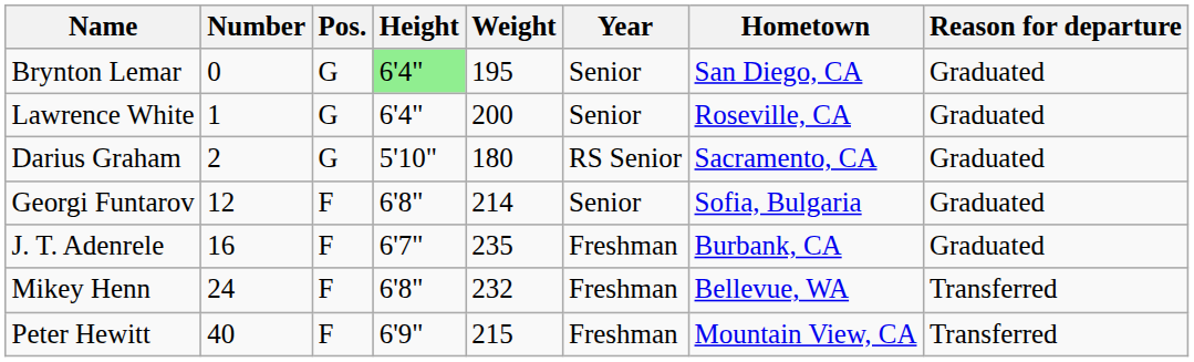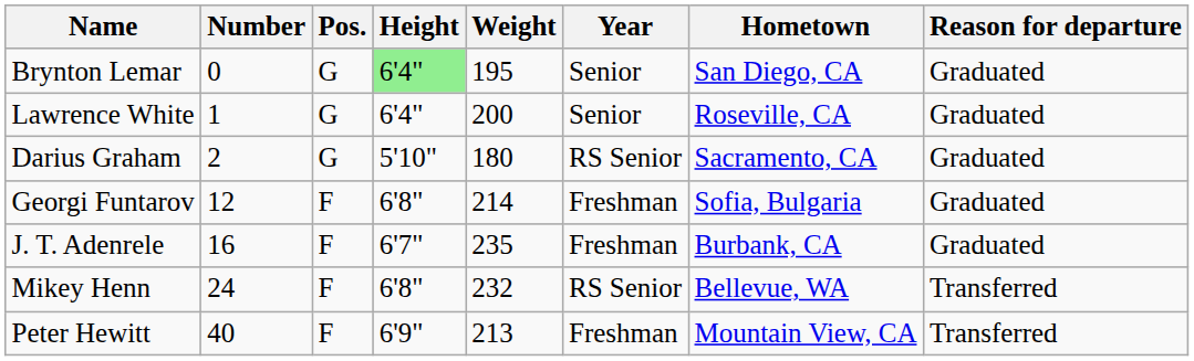 <table class="wikitable sortable" border="1">
 <tr>
 <th>Name</th>
 <th>Number</th>
 <th>Pos.</th>
 <th>Height</th>
 <th>Weight</th>
 <th>Year</th>
 <th>Hometown</th>
 <th class="unsortable">Reason for departure</th>
 </tr>
 <tr>
 <td>Brynton Lemar</td>
 <td>0</td>
 <td>G</td>
 <td style="background: lightgreen;">6'4"</td>
 <td>195</td>
 <td>Senior</td>
 <td><a href='#'>San Diego, CA</a></td>
 <td>Graduated</td>
 </tr>
 <tr>
 <td>Lawrence White</td>
 <td>1</td>
 <td>G</td>
 <td>6'4"</td>
 <td>200</td>
 <td>Senior</td>
 <td><a href='#'>Roseville, CA</a></td>
 <td>Graduated</td>
 </tr>
 <tr>
 <td>Darius Graham</td>
 <td>2</td>
 <td>G</td>
 <td>5'10"</td>
 <td>180</td>
 <td>RS Senior</td>
 <td><a href='#'>Sacramento, CA</a></td>
 <td>Graduated</td>
 </tr>
 <tr>
 <td>Georgi Funtarov</td>
 <td>12</td>
 <td>F</td>
 <td>6'8"</td>
 <td>214</td>
-<td>Senior</td>
+<td>Freshman</td>
 <td><a href='#'>Sofia, Bulgaria</a></td>
 <td>Graduated</td>
 </tr>
 <tr>
 <td>J. T. Adenrele</td>
 <td>16</td>
 <td>F</td>
 <td>6'7"</td>
 <td>235</td>
 <td>Freshman</td>
 <td><a href='#'>Burbank, CA</a></td>
 <td>Graduated</td>
 </tr>
 <tr>
 <td>Mikey Henn</td>
 <td>24</td>
 <td>F</td>
 <td>6'8"</td>
 <td>232</td>
-<td>Freshman</td>
+<td>RS Senior</td>
 <td><a href='#'>Bellevue, WA</a></td>
 <td>Transferred</td>
 </tr>
 <tr>
 <td>Peter Hewitt</td>
 <td>40</td>
 <td>F</td>
 <td>6'9"</td>
-<td>215</td>
+<td>213</td>
 <td>Freshman</td>
 <td><a href='#'>Mountain View, CA</a></td>
 <td>Transferred</td>
 </tr>
 </table>
